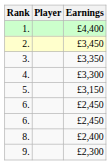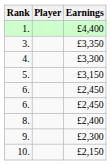 <table class="wikitable" style="float:right; text-align:right; margin-left:1em">
 <tr>
 <th>Rank</th>
 <th>Player</th>
 <th>Earnings</th>
 </tr>
 <tr style="background-color:#ccffcc">
 <td>1.</td>
 <td style="text-align:left"><strong><em></em></strong></td>
 <td>£4,400</td>
-</tr>
-<tr style="background-color:#ffffcc">
-<td>2.</td>
-<td style="text-align:left"><em></em></td>
-<td>£3,450</td>
 </tr>
 <tr>
 <td>3.</td>
 <td style="text-align:left"></td>
 <td>£3,350</td>
 </tr>
 <tr>
 <td>4.</td>
 <td style="text-align:left"></td>
 <td>£3,300</td>
 </tr>
 <tr>
 <td>5.</td>
 <td style="text-align:left"></td>
 <td>£3,150</td>
 </tr>
 <tr>
 <td>6.</td>
 <td style="text-align:left"></td>
 <td>£2,450</td>
 </tr>
 <tr>
 <td>6.</td>
 <td style="text-align:left"></td>
 <td>£2,450</td>
 </tr>
 <tr>
 <td>8.</td>
 <td style="text-align:left"></td>
 <td>£2,400</td>
 </tr>
 <tr>
 <td>9.</td>
 <td style="text-align:left"></td>
 <td>£2,300</td>
 </tr>
+<tr>
+<td>10.</td>
+<td style="text-align:left"></td>
+<td>£2,150</td>
+</tr>
 </table>
